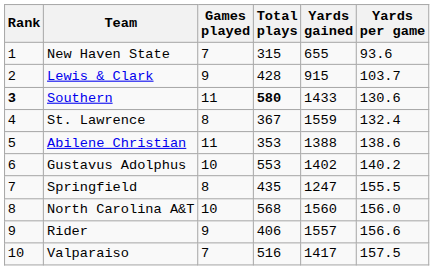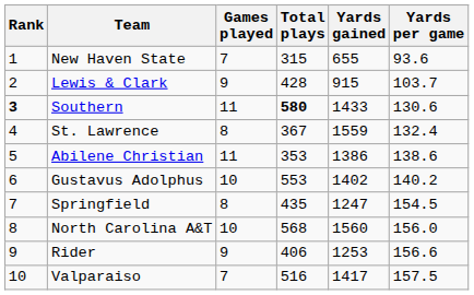 <table class="wikitable sortable">
 <tr>
 <th>Rank</th>
 <th>Team</th>
 <th>Games<br>played</th>
 <th>Total<br>plays</th>
 <th>Yards<br>gained</th>
 <th>Yards<br>per game</th>
 </tr>
 <tr>
 <td>1</td>
 <td>New Haven State</td>
 <td>7</td>
 <td>315</td>
 <td>655</td>
 <td>93.6</td>
 </tr>
 <tr>
 <td>2</td>
 <td><a href='#'>Lewis & Clark</a></td>
 <td>9</td>
 <td>428</td>
 <td>915</td>
 <td>103.7</td>
 </tr>
 <tr>
 <td><strong>3</strong></td>
 <td><a href='#'>Southern</a></td>
 <td>11</td>
 <td><strong>580</strong></td>
 <td>1433</td>
 <td>130.6</td>
 </tr>
 <tr>
 <td>4</td>
 <td>St. Lawrence</td>
 <td>8</td>
 <td>367</td>
 <td>1559</td>
 <td>132.4</td>
 </tr>
 <tr>
 <td>5</td>
 <td><a href='#'>Abilene Christian</a></td>
 <td>11</td>
 <td>353</td>
-<td>1388</td>
+<td>1386</td>
 <td>138.6</td>
 </tr>
 <tr>
 <td>6</td>
 <td>Gustavus Adolphus</td>
 <td>10</td>
 <td>553</td>
 <td>1402</td>
 <td>140.2</td>
 </tr>
 <tr>
 <td>7</td>
 <td>Springfield</td>
 <td>8</td>
 <td>435</td>
 <td>1247</td>
-<td>155.5</td>
+<td>154.5</td>
 </tr>
 <tr>
 <td>8</td>
 <td>North Carolina A&T</td>
 <td>10</td>
 <td>568</td>
 <td>1560</td>
 <td>156.0</td>
 </tr>
 <tr>
 <td>9</td>
 <td>Rider</td>
 <td>9</td>
 <td>406</td>
-<td>1557</td>
+<td>1253</td>
 <td>156.6</td>
 </tr>
 <tr>
 <td>10</td>
 <td>Valparaiso</td>
 <td>7</td>
 <td>516</td>
 <td>1417</td>
 <td>157.5</td>
 </tr>
 </table>
